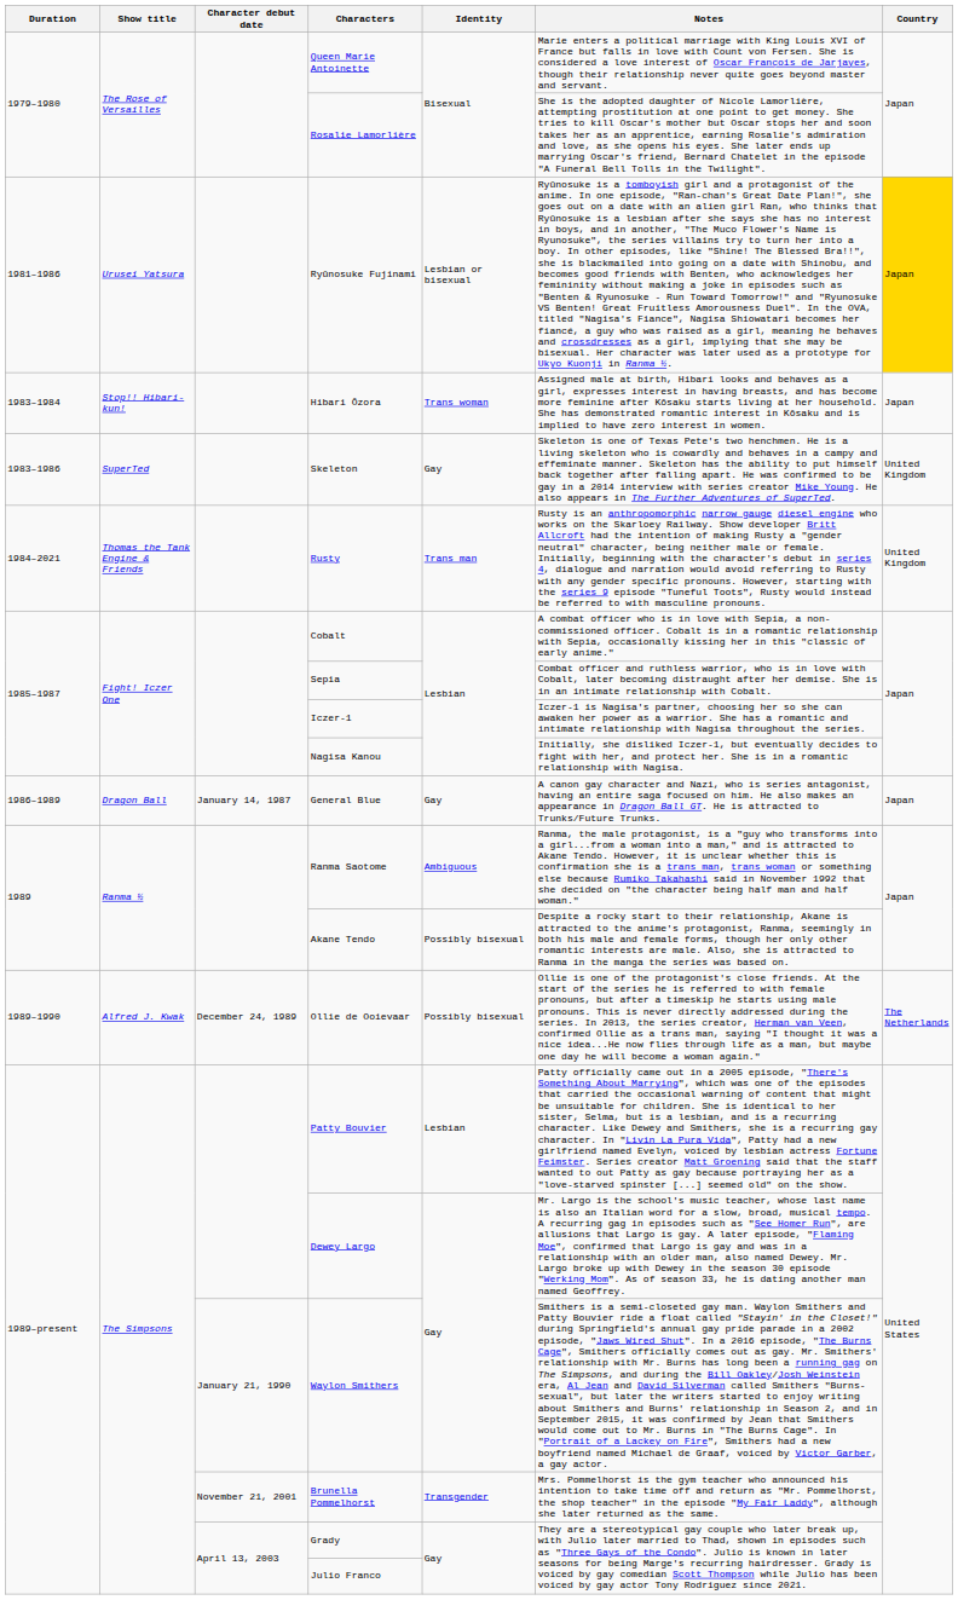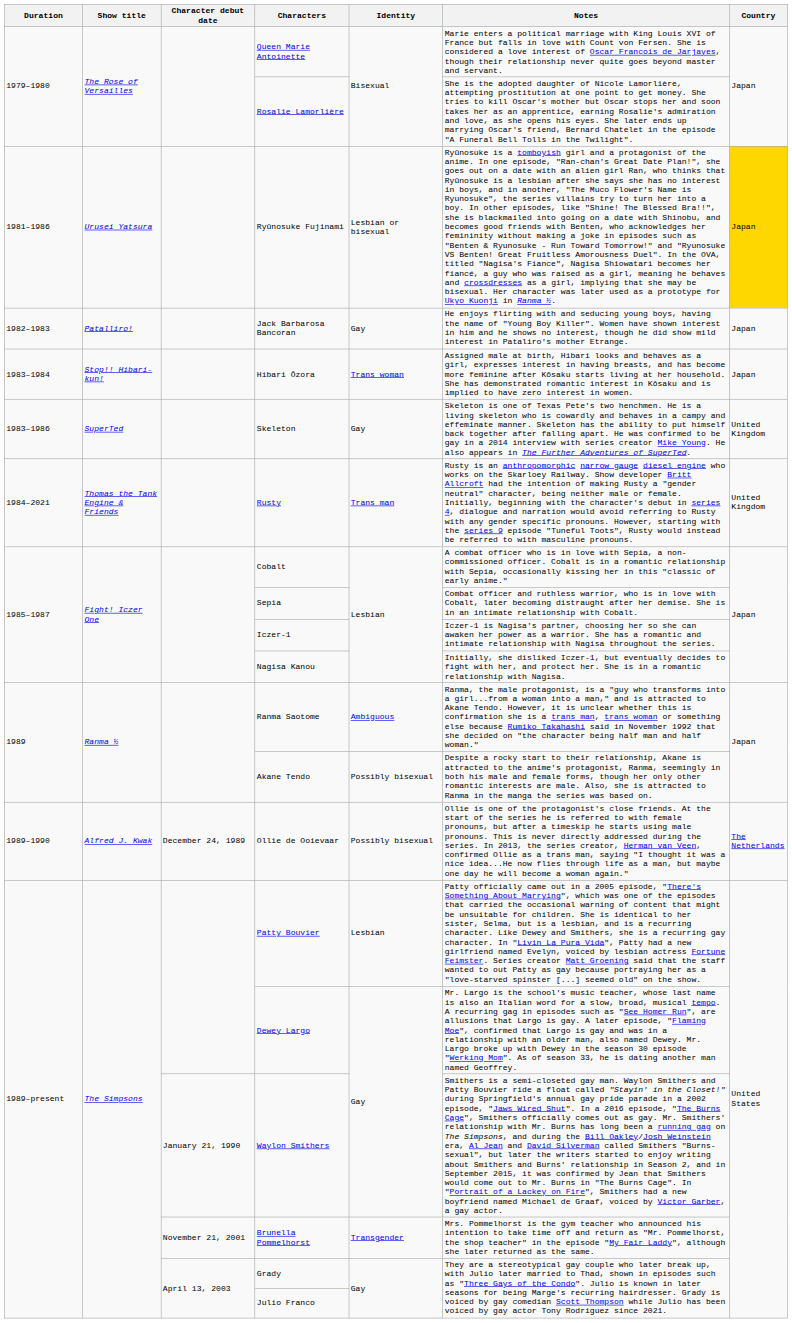 <table class="wikitable sortable" style="width: 100%">
 <tr>
 <th scope="col" style="width:10%;">Duration</th>
 <th scope="col" style="width:10%;">Show title</th>
 <th scope="col" style="width:12%;">Character debut date</th>
 <th scope="col" style="width:12%;">Characters</th>
 <th scope="col" style="width:12%;">Identity</th>
 <th>Notes</th>
 <th>Country</th>
 </tr>
 <tr>
 <td rowspan="2">1979–1980</td>
 <td rowspan="2"><em><a href='#'>The Rose of Versailles</a></em></td>
 <td rowspan="2"></td>
 <td><a href='#'>Queen Marie Antoinette</a></td>
 <td rowspan="2">Bisexual</td>
 <td>Marie enters a political marriage with King Louis XVI of France but falls in love with Count von Fersen. She is considered a love interest of <a href='#'>Oscar François de Jarjayes</a>, though their relationship never quite goes beyond master and servant.</td>
 <td rowspan="2">Japan</td>
 </tr>
 <tr>
 <td><a href='#'>Rosalie Lamorlière</a></td>
 <td>She is the adopted daughter of Nicole Lamorlière, attempting prostitution at one point to get money. She tries to kill Oscar's mother but Oscar stops her and soon takes her as an apprentice, earning Rosalie's admiration and love, as she opens his eyes. She later ends up marrying Oscar's friend, Bernard Chatelet in the episode "A Funeral Bell Tolls in the Twilight".</td>
 </tr>
 <tr>
 <td>1981–1986</td>
 <td><em><a href='#'>Urusei Yatsura</a></em></td>
 <td></td>
 <td>Ryūnosuke Fujinami</td>
 <td>Lesbian or bisexual</td>
 <td>Ryūnosuke is a <a href='#'>tomboyish</a> girl and a protagonist of the anime. In one episode, "Ran-chan's Great Date Plan!", she goes out on a date with an alien girl Ran, who thinks that Ryūnosuke is a lesbian after she says she has no interest in boys, and in another, "The Muco Flower's Name is Ryunosuke", the series villains try to turn her into a boy. In other episodes, like "Shine! The Blessed Bra!!", she is blackmailed into going on a date with Shinobu, and becomes good friends with Benten, who acknowledges her femininity without making a joke in episodes such as "Benten & Ryunosuke - Run Toward Tomorrow!" and "Ryunosuke VS Benten! Great Fruitless Amorousness Duel". In the OVA, titled "Nagisa's Fiance", Nagisa Shiowatari becomes her fiancé, a guy who was raised as a girl, meaning he behaves and <a href='#'>crossdresses</a> as a girl, implying that she may be bisexual. Her character was later used as a prototype for <a href='#'>Ukyo Kuonji</a> in <em><a href='#'>Ranma ½</a></em>.</td>
 <td style="background: gold;">Japan</td>
+</tr>
+<tr>
+<td>1982–1983</td>
+<td><em><a href='#'>Patalliro!</a></em></td>
+<td></td>
+<td>Jack Barbarosa Bancoran</td>
+<td>Gay</td>
+<td>He enjoys flirting with and seducing young boys, having the name of "Young Boy Killer". Women have shown interest in him and he shows no interest, though he did show mild interest in Pataliro's mother Etrange.</td>
+<td>Japan</td>
 </tr>
 <tr>
 <td>1983–1984</td>
 <td><em><a href='#'>Stop!! Hibari-kun!</a></em></td>
 <td></td>
 <td>Hibari Ōzora</td>
 <td><a href='#'>Trans woman</a></td>
 <td>Assigned male at birth, Hibari looks and behaves as a girl, expresses interest in having breasts, and has become more feminine after Kōsaku starts living at her household. She has demonstrated romantic interest in Kōsaku and is implied to have zero interest in women.</td>
 <td>Japan</td>
 </tr>
 <tr>
 <td>1983–1986</td>
 <td><em><a href='#'>SuperTed</a></em></td>
 <td></td>
 <td>Skeleton</td>
 <td>Gay</td>
 <td>Skeleton is one of Texas Pete's two henchmen. He is a living skeleton who is cowardly and behaves in a campy and effeminate manner. Skeleton has the ability to put himself back together after falling apart. He was confirmed to be gay in a 2014 interview with series creator <a href='#'>Mike Young</a>. He also appears in <em><a href='#'>The Further Adventures of SuperTed</a>.</em></td>
 <td>United Kingdom</td>
 </tr>
 <tr>
 <td>1984–2021</td>
 <td><em><a href='#'>Thomas the Tank Engine & Friends</a></em></td>
 <td></td>
 <td><a href='#'>Rusty</a></td>
 <td><a href='#'>Trans man</a></td>
 <td>Rusty is an <a href='#'>anthropomorphic</a> <a href='#'>narrow gauge</a> <a href='#'>diesel engine</a> who works on the Skarloey Railway. Show developer <a href='#'>Britt Allcroft</a> had the intention of making Rusty a "gender neutral" character, being neither male or female. Initially, beginning with the character's debut in <a href='#'>series 4</a>, dialogue and narration would avoid referring to Rusty with any gender specific pronouns. However, starting with the <a href='#'>series 9</a> episode "Tuneful Toots", Rusty would instead be referred to with masculine pronouns.</td>
 <td>United Kingdom</td>
 </tr>
 <tr>
 <td rowspan="4">1985–1987</td>
 <td rowspan="4"><em><a href='#'>Fight! Iczer One</a></em></td>
 <td rowspan="4"></td>
 <td>Cobalt</td>
 <td rowspan="4">Lesbian</td>
 <td>A combat officer who is in love with Sepia, a non-commissioned officer. Cobalt is in a romantic relationship with Sepia, occasionally kissing her in this "classic of early anime."</td>
 <td rowspan="4">Japan</td>
 </tr>
 <tr>
 <td>Sepia</td>
 <td>Combat officer and ruthless warrior, who is in love with Cobalt, later becoming distraught after her demise. She is in an intimate relationship with Cobalt.</td>
 </tr>
 <tr>
 <td>Iczer-1</td>
 <td>Iczer-1 is Nagisa's partner, choosing her so she can awaken her power as a warrior. She has a romantic and intimate relationship with Nagisa throughout the series.</td>
 </tr>
 <tr>
 <td>Nagisa Kanou</td>
 <td>Initially, she disliked Iczer-1, but eventually decides to fight with her, and protect her. She is in a romantic relationship with Nagisa.</td>
-</tr>
-<tr>
-<td>1986–1989</td>
-<td><em><a href='#'>Dragon Ball</a></em></td>
-<td>January 14, 1987</td>
-<td>General Blue</td>
-<td>Gay</td>
-<td>A canon gay character and Nazi, who is series antagonist, having an entire saga focused on him. He also makes an appearance in <em><a href='#'>Dragon Ball GT</a>.</em> He is attracted to Trunks/Future Trunks.</td>
-<td>Japan</td>
 </tr>
 <tr>
 <td rowspan="2">1989</td>
 <td rowspan="2"><em><a href='#'>Ranma ½</a></em></td>
 <td rowspan="2"></td>
 <td>Ranma Saotome</td>
 <td><a href='#'>Ambiguous</a></td>
 <td>Ranma, the male protagonist, is a "guy who transforms into a girl...from a woman into a man," and is attracted to Akane Tendo. However, it is unclear whether this is confirmation she is a <a href='#'>trans man</a>, <a href='#'>trans woman</a> or something else because <a href='#'>Rumiko Takahashi</a> said in November 1992 that she decided on "the character being half man and half woman."</td>
 <td rowspan="2">Japan</td>
 </tr>
 <tr>
 <td>Akane Tendo</td>
 <td>Possibly bisexual</td>
 <td>Despite a rocky start to their relationship, Akane is attracted to the anime's protagonist, Ranma, seemingly in both his male and female forms, though her only other romantic interests are male. Also, she is attracted to Ranma in the manga the series was based on.</td>
 </tr>
 <tr>
 <td>1989–1990</td>
 <td><em><a href='#'>Alfred J. Kwak</a></em></td>
 <td>December 24, 1989</td>
 <td>Ollie de Ooievaar</td>
 <td>Possibly bisexual</td>
 <td>Ollie is one of the protagonist's close friends. At the start of the series he is referred to with female pronouns, but after a timeskip he starts using male pronouns. This is never directly addressed during the series. In 2013, the series creator, <a href='#'>Herman van Veen</a>, confirmed Ollie as a trans man, saying "I thought it was a nice idea...He now flies through life as a man, but maybe one day he will become a woman again."</td>
 <td><a href='#'>The Netherlands</a></td>
 </tr>
 <tr>
 <td rowspan="6">1989–present</td>
 <td rowspan="6"><em><a href='#'>The Simpsons</a></em></td>
 <td rowspan="2"></td>
 <td><a href='#'>Patty Bouvier</a></td>
 <td>Lesbian</td>
 <td>Patty officially came out in a 2005 episode, "<a href='#'>There's Something About Marrying</a>", which was one of the episodes that carried the occasional warning of content that might be unsuitable for children. She is identical to her sister, Selma, but is a lesbian, and is a recurring character. Like Dewey and Smithers, she is a recurring gay character. In "<a href='#'>Livin La Pura Vida</a>", Patty had a new girlfriend named Evelyn, voiced by lesbian actress <a href='#'>Fortune Feimster</a>. Series creator <a href='#'>Matt Groening</a> said that the staff wanted to out Patty as gay because portraying her as a "love-starved spinster [...] seemed old" on the show.</td>
 <td rowspan="6">United States</td>
 </tr>
 <tr>
 <td><a href='#'>Dewey Largo</a></td>
 <td rowspan="2">Gay</td>
 <td>Mr. Largo is the school's music teacher, whose last name is also an Italian word for a slow, broad, musical <a href='#'>tempo</a>. A recurring gag in episodes such as "<a href='#'>See Homer Run</a>", are allusions that Largo is gay. A later episode, "<a href='#'>Flaming Moe</a>", confirmed that Largo is gay and was in a relationship with an older man, also named Dewey. Mr. Largo broke up with Dewey in the season 30 episode "<a href='#'>Werking Mom</a>". As of season 33, he is dating another man named Geoffrey.</td>
 </tr>
 <tr>
 <td>January 21, 1990</td>
 <td><a href='#'>Waylon Smithers</a></td>
 <td>Smithers is a semi-closeted gay man. Waylon Smithers and Patty Bouvier ride a float called <em>"Stayin' in the Closet!"</em> during Springfield's annual gay pride parade in a 2002 episode, "<a href='#'>Jaws Wired Shut</a>". In a 2016 episode, "<a href='#'>The Burns Cage</a>", Smithers officially comes out as gay. Mr. Smithers' relationship with Mr. Burns has long been a <a href='#'>running gag</a> on <em>The Simpsons</em>, and during the <a href='#'>Bill Oakley</a>/<a href='#'>Josh Weinstein</a> era,  <a href='#'>Al Jean</a> and <a href='#'>David Silverman</a> called Smithers "Burns-sexual", but later the writers started to enjoy writing about Smithers and Burns' relationship in Season 2, and in September 2015, it was confirmed by Jean that Smithers would come out to Mr. Burns in "The Burns Cage". In "<a href='#'>Portrait of a Lackey on Fire</a>", Smithers had a new boyfriend named Michael de Graaf, voiced by <a href='#'>Victor Garber</a>, a gay actor.</td>
 </tr>
 <tr>
 <td>November 21, 2001</td>
 <td><a href='#'>Brunella Pommelhorst</a></td>
 <td><a href='#'>Transgender</a></td>
 <td>Mrs. Pommelhorst is the gym teacher who announced his intention to take time off and return as "Mr. Pommelhorst, the shop teacher" in the episode "<a href='#'>My Fair Laddy</a>", although she later returned as the same.</td>
 </tr>
 <tr>
 <td rowspan="2">April 13, 2003</td>
 <td>Grady</td>
 <td rowspan="2">Gay</td>
 <td rowspan="2">They are a stereotypical gay couple who later break up, with Julio later married to Thad, shown in episodes such as "<a href='#'>Three Gays of the Condo</a>". Julio is known in later seasons for being Marge's recurring hairdresser. Grady is voiced by gay comedian <a href='#'>Scott Thompson</a> while Julio has been voiced by gay actor Tony Rodriguez since 2021.</td>
 </tr>
 <tr>
 <td>Julio Franco</td>
 </tr>
 </table>
